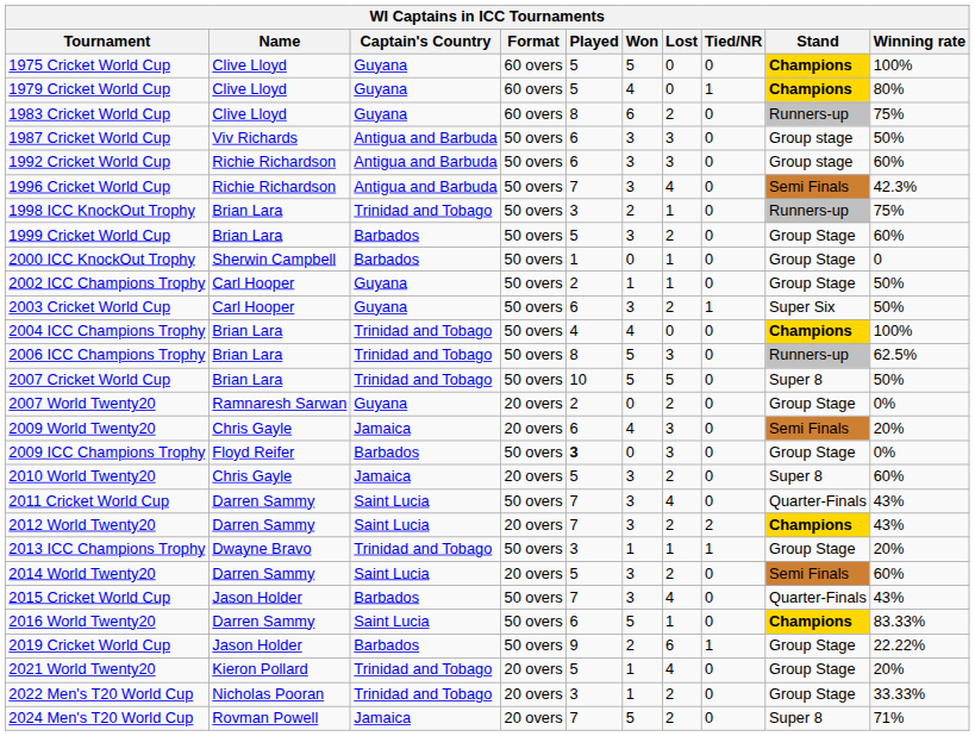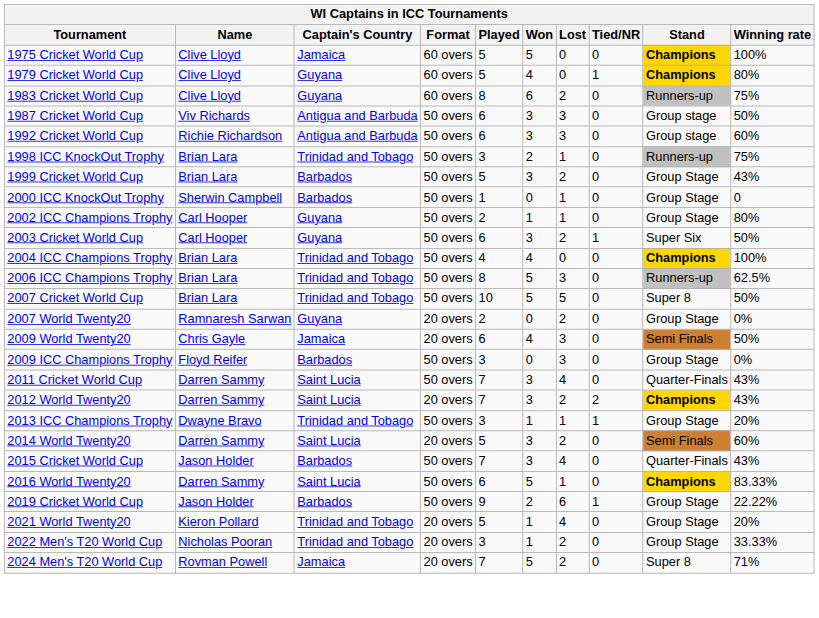 <table class="wikitable sortable">
 <tr style="background:#efefef;">
 <th colspan="10">WI Captains in ICC Tournaments</th>
 </tr>
 <tr style="background:#efefef;">
 <th>Tournament</th>
 <th>Name</th>
 <th>Captain's Country</th>
 <th>Format</th>
 <th>Played</th>
 <th>Won</th>
 <th>Lost</th>
 <th>Tied/NR</th>
 <th>Stand</th>
 <th>Winning rate</th>
 </tr>
 <tr>
 <td><a href='#'>1975 Cricket World Cup</a></td>
 <td><a href='#'>Clive Lloyd</a></td>
-<td> <a href='#'>Guyana</a></td>
+<td> <a href='#'>Jamaica</a></td>
 <td>60 overs</td>
 <td>5</td>
 <td>5</td>
 <td>0</td>
 <td>0</td>
 <td style="background: gold;"><strong>Champions</strong></td>
 <td>100%</td>
 </tr>
 <tr>
 <td><a href='#'>1979 Cricket World Cup</a></td>
 <td><a href='#'>Clive Lloyd</a></td>
 <td> <a href='#'>Guyana</a></td>
 <td>60 overs</td>
 <td>5</td>
 <td>4</td>
 <td>0</td>
 <td>1</td>
 <td style="background: gold;"><strong>Champions</strong></td>
 <td>80%</td>
 </tr>
 <tr>
 <td><a href='#'>1983 Cricket World Cup</a></td>
 <td><a href='#'>Clive Lloyd</a></td>
 <td> <a href='#'>Guyana</a></td>
 <td>60 overs</td>
 <td>8</td>
 <td>6</td>
 <td>2</td>
 <td>0</td>
 <td style="background: silver;">Runners-up</td>
 <td>75%</td>
 </tr>
 <tr>
 <td><a href='#'>1987 Cricket World Cup</a></td>
 <td><a href='#'>Viv Richards</a></td>
 <td> <a href='#'>Antigua and Barbuda</a></td>
 <td>50 overs</td>
 <td>6</td>
 <td>3</td>
 <td>3</td>
 <td>0</td>
 <td>Group stage</td>
 <td>50%</td>
 </tr>
 <tr>
 <td><a href='#'>1992 Cricket World Cup</a></td>
 <td><a href='#'>Richie Richardson</a></td>
 <td> <a href='#'>Antigua and Barbuda</a></td>
 <td>50 overs</td>
 <td>6</td>
 <td>3</td>
 <td>3</td>
 <td>0</td>
 <td>Group stage</td>
 <td>60%</td>
 </tr>
 <tr>
-<td><a href='#'>1996 Cricket World Cup</a></td>
-<td><a href='#'>Richie Richardson</a></td>
-<td> <a href='#'>Antigua and Barbuda</a></td>
-<td>50 overs</td>
-<td>7</td>
-<td>3</td>
-<td>4</td>
-<td>0</td>
-<td style="background: #CD7F32">Semi Finals</td>
-<td>42.3%</td>
-</tr>
-<tr>
 <td><a href='#'>1998 ICC KnockOut Trophy </a></td>
 <td><a href='#'>Brian Lara</a></td>
 <td> <a href='#'>Trinidad and Tobago</a></td>
 <td>50 overs</td>
 <td>3</td>
 <td>2</td>
 <td>1</td>
 <td>0</td>
 <td style="background: silver;">Runners-up</td>
 <td>75%</td>
 </tr>
 <tr>
 <td><a href='#'>1999 Cricket World Cup</a></td>
 <td><a href='#'>Brian Lara</a></td>
 <td> <a href='#'>Barbados</a></td>
 <td>50 overs</td>
 <td>5</td>
 <td>3</td>
 <td>2</td>
 <td>0</td>
 <td>Group Stage</td>
-<td>60%</td>
+<td>43%</td>
 </tr>
 <tr>
 <td><a href='#'>2000 ICC KnockOut Trophy </a></td>
 <td><a href='#'>Sherwin Campbell </a></td>
 <td> <a href='#'>Barbados</a></td>
 <td>50 overs</td>
 <td>1</td>
 <td>0</td>
 <td>1</td>
 <td>0</td>
 <td>Group Stage</td>
 <td>0</td>
 </tr>
 <tr>
 <td><a href='#'>2002 ICC Champions Trophy </a></td>
 <td><a href='#'>Carl Hooper </a></td>
 <td> <a href='#'>Guyana</a></td>
 <td>50 overs</td>
 <td>2</td>
 <td>1</td>
 <td>1</td>
 <td>0</td>
 <td>Group Stage</td>
-<td>50%</td>
+<td>80%</td>
 </tr>
 <tr>
 <td><a href='#'>2003 Cricket World Cup</a></td>
 <td><a href='#'>Carl Hooper </a></td>
 <td> <a href='#'>Guyana</a></td>
 <td>50 overs</td>
 <td>6</td>
 <td>3</td>
 <td>2</td>
 <td>1</td>
 <td>Super Six</td>
 <td>50%</td>
 </tr>
 <tr>
 <td><a href='#'>2004 ICC Champions Trophy </a></td>
 <td><a href='#'>Brian Lara</a></td>
 <td> <a href='#'>Trinidad and Tobago</a></td>
 <td>50 overs</td>
 <td>4</td>
 <td>4</td>
 <td>0</td>
 <td>0</td>
 <td style="background: gold;"><strong>Champions</strong></td>
 <td>100%</td>
 </tr>
 <tr>
 <td><a href='#'>2006 ICC Champions Trophy </a></td>
 <td><a href='#'>Brian Lara</a></td>
 <td> <a href='#'>Trinidad and Tobago</a></td>
 <td>50 overs</td>
 <td>8</td>
 <td>5</td>
 <td>3</td>
 <td>0</td>
 <td style="background: silver;">Runners-up</td>
 <td>62.5%</td>
 </tr>
 <tr>
 <td><a href='#'>2007 Cricket World Cup</a></td>
 <td><a href='#'>Brian Lara</a></td>
 <td> <a href='#'>Trinidad and Tobago</a></td>
 <td>50 overs</td>
 <td>10</td>
 <td>5</td>
 <td>5</td>
 <td>0</td>
 <td>Super 8</td>
 <td>50%</td>
 </tr>
 <tr>
 <td><a href='#'>2007 World Twenty20 </a></td>
 <td><a href='#'>Ramnaresh Sarwan</a></td>
 <td> <a href='#'>Guyana</a></td>
 <td>20 overs</td>
 <td>2</td>
 <td>0</td>
 <td>2</td>
 <td>0</td>
 <td>Group Stage</td>
 <td>0%</td>
 </tr>
 <tr>
 <td><a href='#'>2009 World Twenty20 </a></td>
 <td><a href='#'>Chris Gayle</a></td>
 <td> <a href='#'>Jamaica</a></td>
 <td>20 overs</td>
 <td>6</td>
 <td>4</td>
 <td>3</td>
 <td>0</td>
 <td style="background: #CD7F32">Semi Finals</td>
-<td>20%</td>
+<td>50%</td>
 </tr>
 <tr>
 <td><a href='#'>2009 ICC Champions Trophy </a></td>
 <td><a href='#'>Floyd Reifer</a></td>
 <td> <a href='#'>Barbados</a></td>
 <td>50 overs</td>
-<td><strong>3</strong></td>
+<td>3</td>
 <td>0</td>
 <td>3</td>
 <td>0</td>
 <td>Group Stage</td>
 <td>0%</td>
-</tr>
-<tr>
-<td><a href='#'>2010 World Twenty20 </a></td>
-<td><a href='#'>Chris Gayle</a></td>
-<td> <a href='#'>Jamaica</a></td>
-<td>20 overs</td>
-<td>5</td>
-<td>3</td>
-<td>2</td>
-<td>0</td>
-<td>Super 8</td>
-<td>60%</td>
 </tr>
 <tr>
 <td><a href='#'>2011 Cricket World Cup</a></td>
 <td><a href='#'>Darren Sammy</a></td>
 <td> <a href='#'>Saint Lucia</a></td>
 <td>50 overs</td>
 <td>7</td>
 <td>3</td>
 <td>4</td>
 <td>0</td>
 <td>Quarter-Finals</td>
 <td>43%</td>
 </tr>
 <tr>
 <td><a href='#'>2012 World Twenty20 </a></td>
 <td><a href='#'>Darren Sammy</a></td>
 <td> <a href='#'>Saint Lucia</a></td>
 <td>20 overs</td>
 <td>7</td>
 <td>3</td>
 <td>2</td>
 <td>2</td>
 <td style="background: gold;"><strong>Champions</strong></td>
 <td>43%</td>
 </tr>
 <tr>
 <td><a href='#'>2013 ICC Champions Trophy </a></td>
 <td><a href='#'>Dwayne Bravo</a></td>
 <td> <a href='#'>Trinidad and Tobago</a></td>
 <td>50 overs</td>
 <td>3</td>
 <td>1</td>
 <td>1</td>
 <td>1</td>
 <td>Group Stage</td>
 <td>20%</td>
 </tr>
 <tr>
 <td><a href='#'>2014 World Twenty20 </a></td>
 <td><a href='#'>Darren Sammy</a></td>
 <td> <a href='#'>Saint Lucia</a></td>
 <td>20 overs</td>
 <td>5</td>
 <td>3</td>
 <td>2</td>
 <td>0</td>
 <td style="background: #CD7F32">Semi Finals</td>
 <td>60%</td>
 </tr>
 <tr>
 <td><a href='#'>2015 Cricket World Cup</a></td>
 <td><a href='#'>Jason Holder</a></td>
 <td> <a href='#'>Barbados</a></td>
 <td>50 overs</td>
 <td>7</td>
 <td>3</td>
 <td>4</td>
 <td>0</td>
 <td>Quarter-Finals</td>
 <td>43%</td>
 </tr>
 <tr>
 <td><a href='#'>2016 World Twenty20 </a></td>
 <td><a href='#'>Darren Sammy</a></td>
 <td> <a href='#'>Saint Lucia</a></td>
 <td>50 overs</td>
 <td>6</td>
 <td>5</td>
 <td>1</td>
 <td>0</td>
 <td style="background: gold;"><strong>Champions</strong></td>
 <td>83.33%</td>
 </tr>
 <tr>
 <td><a href='#'>2019 Cricket World Cup</a></td>
 <td><a href='#'>Jason Holder</a></td>
 <td> <a href='#'>Barbados</a></td>
 <td>50 overs</td>
 <td>9</td>
 <td>2</td>
 <td>6</td>
 <td>1</td>
 <td>Group Stage</td>
 <td>22.22%</td>
 </tr>
 <tr>
 <td><a href='#'>2021 World Twenty20 </a></td>
 <td><a href='#'>Kieron Pollard</a></td>
 <td> <a href='#'>Trinidad and Tobago</a></td>
 <td>20 overs</td>
 <td>5</td>
 <td>1</td>
 <td>4</td>
 <td>0</td>
 <td>Group Stage</td>
 <td>20%</td>
 </tr>
 <tr>
 <td><a href='#'>2022 Men's T20 World Cup</a></td>
 <td><a href='#'>Nicholas Pooran</a></td>
 <td> <a href='#'>Trinidad and Tobago</a></td>
 <td>20 overs</td>
 <td>3</td>
 <td>1</td>
 <td>2</td>
 <td>0</td>
 <td>Group Stage</td>
 <td>33.33%</td>
 </tr>
 <tr>
 <td><a href='#'>2024 Men's T20 World Cup</a></td>
 <td><a href='#'>Rovman Powell</a></td>
 <td> <a href='#'>Jamaica</a></td>
 <td>20 overs</td>
 <td>7</td>
 <td>5</td>
 <td>2</td>
 <td>0</td>
 <td>Super 8</td>
 <td>71%</td>
 </tr>
 </table>
